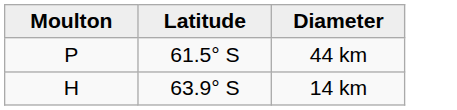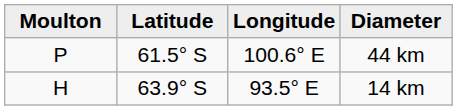 <table class="wikitable">
 <tr>
 <th width="25%" style="background:#eeeeee;">Moulton</th>
 <th width="25%" style="background:#eeeeee;">Latitude</th>
+<th width="25%" style="background:#eeeeee;">Longitude</th>
 <th width="25%" style="background:#eeeeee;">Diameter</th>
 </tr>
 <tr>
 <td align="center">P</td>
 <td align="center">61.5° S</td>
+<td align="center">100.6° E</td>
 <td align="center">44 km</td>
 </tr>
 <tr>
 <td align="center">H</td>
 <td align="center">63.9° S</td>
+<td align="center">93.5° E</td>
 <td align="center">14 km</td>
 </tr>
 </table>
